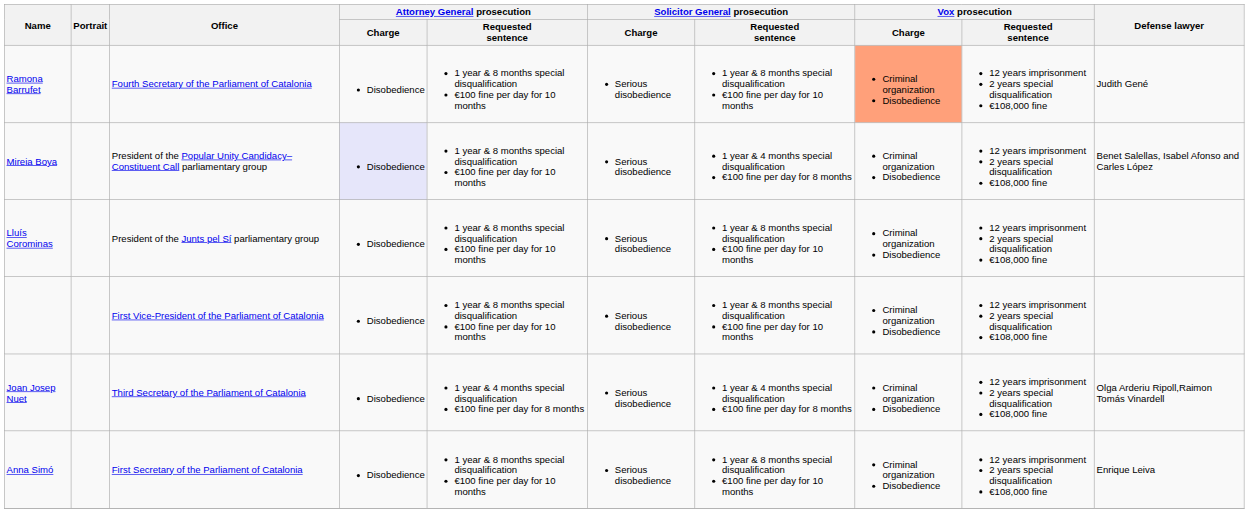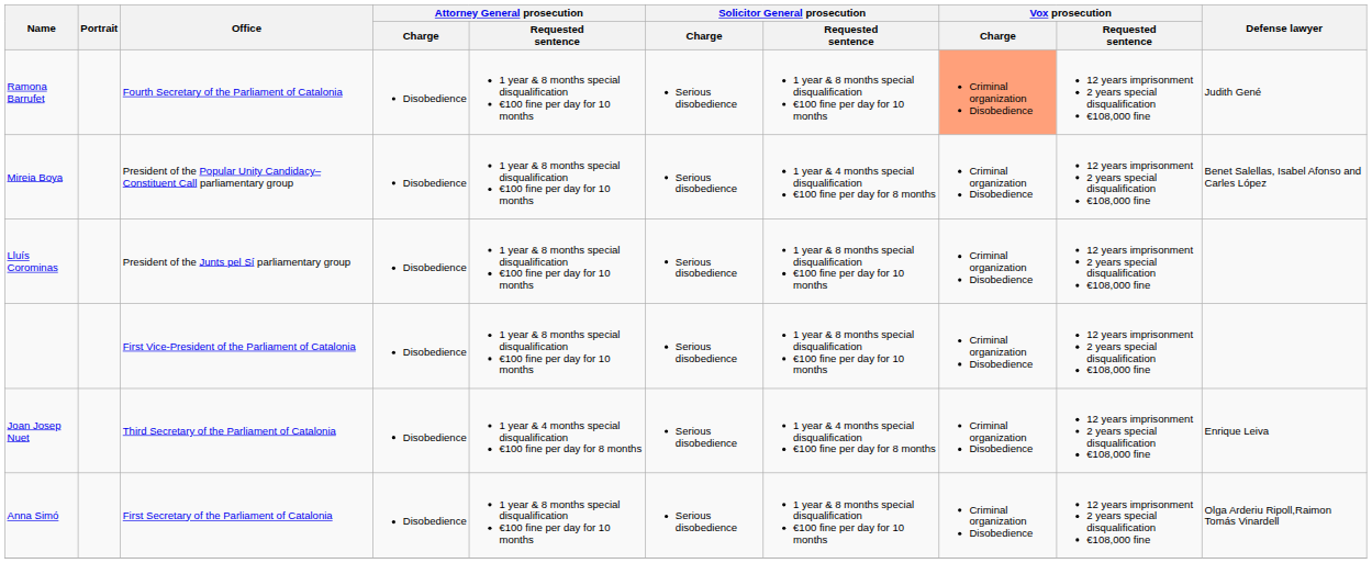 <table class="wikitable plainrowheaders sortable" style="font-size:95%; text-align:left;">
 <tr>
 <th rowspan=2>Name</th>
 <th rowspan=2>Portrait</th>
 <th rowspan=2>Office</th>
 <th colspan=2><a href='#'>Attorney General</a> prosecution</th>
 <th colspan=2><a href='#'>Solicitor General</a> prosecution</th>
 <th colspan=2><a href='#'>Vox</a> prosecution</th>
 <th rowspan=2>Defense lawyer</th>
 </tr>
 <tr>
 <th>Charge</th>
 <th>Requested<br>sentence</th>
 <th>Charge</th>
 <th>Requested<br>sentence</th>
 <th>Charge</th>
 <th>Requested<br>sentence</th>
 </tr>
 <tr>
 <td><a href='#'>Ramona Barrufet</a></td>
 <td></td>
 <td><a href='#'>Fourth Secretary of the Parliament of Catalonia</a></td>
 <td><br><ul><li>Disobedience</li></ul></td>
 <td><br><ul><li>1 year & 8 months special disqualification</li><li>€100 fine per day for 10 months</li></ul></td>
 <td><br><ul><li>Serious disobedience</li></ul></td>
 <td><br><ul><li>1 year & 8 months special disqualification</li><li>€100 fine per day for 10 months</li></ul></td>
 <td style="background: lightsalmon;"><br><ul><li>Criminal organization</li><li>Disobedience</li></ul></td>
 <td><br><ul><li>12 years imprisonment</li><li>2 years special disqualification</li><li>€108,000 fine</li></ul></td>
 <td>Judith Gené</td>
 </tr>
 <tr>
 <td><a href='#'>Mireia Boya</a></td>
 <td></td>
 <td>President of the <a href='#'>Popular Unity Candidacy–Constituent Call</a> parliamentary group</td>
-<td style="background: lavender;"><br><ul><li>Disobedience</li></ul></td>
+<td><br><ul><li>Disobedience</li></ul></td>
 <td><br><ul><li>1 year & 8 months special disqualification</li><li>€100 fine per day for 10 months</li></ul></td>
 <td><br><ul><li>Serious disobedience</li></ul></td>
 <td><br><ul><li>1 year & 4 months special disqualification</li><li>€100 fine per day for 8 months</li></ul></td>
 <td><br><ul><li>Criminal organization</li><li>Disobedience</li></ul></td>
 <td><br><ul><li>12 years imprisonment</li><li>2 years special disqualification</li><li>€108,000 fine</li></ul></td>
 <td>Benet Salellas, Isabel Afonso and Carles López</td>
 </tr>
 <tr>
 <td><a href='#'>Lluís Corominas</a></td>
 <td></td>
 <td>President of the <a href='#'>Junts pel Sí</a> parliamentary group</td>
 <td><br><ul><li>Disobedience</li></ul></td>
 <td><br><ul><li>1 year & 8 months special disqualification</li><li>€100 fine per day for 10 months</li></ul></td>
 <td><br><ul><li>Serious disobedience</li></ul></td>
 <td><br><ul><li>1 year & 8 months special disqualification</li><li>€100 fine per day for 10 months</li></ul></td>
 <td><br><ul><li>Criminal organization</li><li>Disobedience</li></ul></td>
 <td><br><ul><li>12 years imprisonment</li><li>2 years special disqualification</li><li>€108,000 fine</li></ul></td>
 <td></td>
 </tr>
 <tr>
 <td></td>
 <td></td>
 <td><a href='#'>First Vice-President of the Parliament of Catalonia</a></td>
 <td><br><ul><li>Disobedience</li></ul></td>
 <td><br><ul><li>1 year & 8 months special disqualification</li><li>€100 fine per day for 10 months</li></ul></td>
 <td><br><ul><li>Serious disobedience</li></ul></td>
 <td><br><ul><li>1 year & 8 months special disqualification</li><li>€100 fine per day for 10 months</li></ul></td>
 <td><br><ul><li>Criminal organization</li><li>Disobedience</li></ul></td>
 <td><br><ul><li>12 years imprisonment</li><li>2 years special disqualification</li><li>€108,000 fine</li></ul></td>
 <td></td>
 </tr>
 <tr>
 <td><a href='#'>Joan Josep Nuet</a></td>
 <td></td>
 <td><a href='#'>Third Secretary of the Parliament of Catalonia</a></td>
 <td><br><ul><li>Disobedience</li></ul></td>
 <td><br><ul><li>1 year & 4 months special disqualification</li><li>€100 fine per day for 8 months</li></ul></td>
 <td><br><ul><li>Serious disobedience</li></ul></td>
 <td><br><ul><li>1 year & 4 months special disqualification</li><li>€100 fine per day for 8 months</li></ul></td>
 <td><br><ul><li>Criminal organization</li><li>Disobedience</li></ul></td>
 <td><br><ul><li>12 years imprisonment</li><li>2 years special disqualification</li><li>€108,000 fine</li></ul></td>
-<td>Olga Arderiu Ripoll,Raimon Tomás Vinardell</td>
+<td>Enrique Leiva</td>
 </tr>
 <tr>
 <td><a href='#'>Anna Simó</a></td>
 <td></td>
 <td><a href='#'>First Secretary of the Parliament of Catalonia</a></td>
 <td><br><ul><li>Disobedience</li></ul></td>
 <td><br><ul><li>1 year & 8 months special disqualification</li><li>€100 fine per day for 10 months</li></ul></td>
 <td><br><ul><li>Serious disobedience</li></ul></td>
 <td><br><ul><li>1 year & 8 months special disqualification</li><li>€100 fine per day for 10 months</li></ul></td>
 <td><br><ul><li>Criminal organization</li><li>Disobedience</li></ul></td>
 <td><br><ul><li>12 years imprisonment</li><li>2 years special disqualification</li><li>€108,000 fine</li></ul></td>
-<td>Enrique Leiva</td>
+<td>Olga Arderiu Ripoll,Raimon Tomás Vinardell</td>
 </tr>
 <tr>
 </tr>
 </table>
